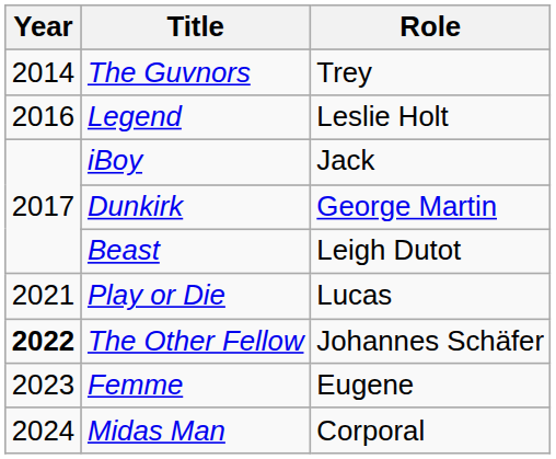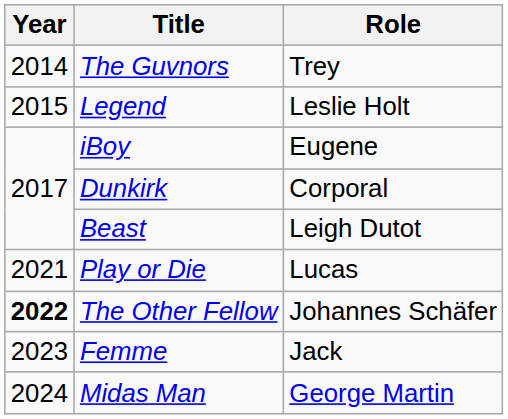 <table class="wikitable sortable" >
 <tr>
 <th>Year</th>
 <th>Title</th>
 <th>Role</th>
 </tr>
 <tr>
 <td>2014</td>
 <td><em><a href='#'>The Guvnors</a></em></td>
 <td>Trey</td>
 </tr>
 <tr>
-<td>2016</td>
+<td>2015</td>
 <td><em><a href='#'>Legend</a></em></td>
 <td>Leslie Holt</td>
 </tr>
 <tr>
 <td rowspan="3">2017</td>
 <td><em><a href='#'>iBoy</a></em></td>
-<td>Jack</td>
+<td>Eugene</td>
 </tr>
 <tr>
 <td><em><a href='#'>Dunkirk</a></em></td>
-<td><a href='#'>George Martin</a></td>
+<td>Corporal</td>
 </tr>
 <tr>
 <td><em><a href='#'>Beast</a></em></td>
 <td>Leigh Dutot</td>
 </tr>
 <tr>
 <td>2021</td>
 <td><em><a href='#'>Play or Die</a></em></td>
 <td>Lucas</td>
 </tr>
 <tr>
 <td><strong>2022</strong></td>
 <td><em><a href='#'>The Other Fellow</a></em></td>
 <td>Johannes Schäfer</td>
 </tr>
 <tr>
 <td>2023</td>
 <td><em><a href='#'>Femme</a></em></td>
-<td>Eugene</td>
+<td>Jack</td>
 </tr>
 <tr>
 <td>2024</td>
 <td><em><a href='#'>Midas Man</a></em></td>
-<td>Corporal</td>
+<td><a href='#'>George Martin</a></td>
 </tr>
 </table>
